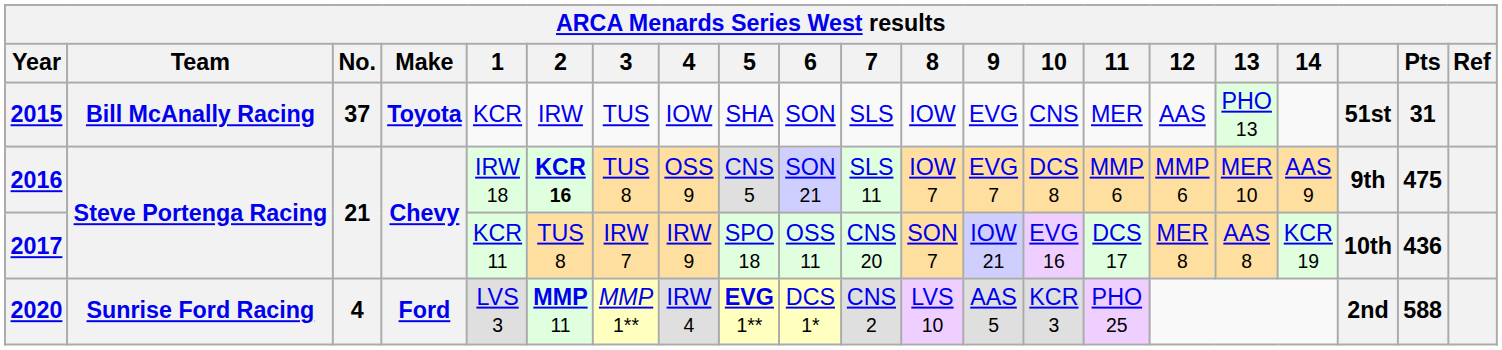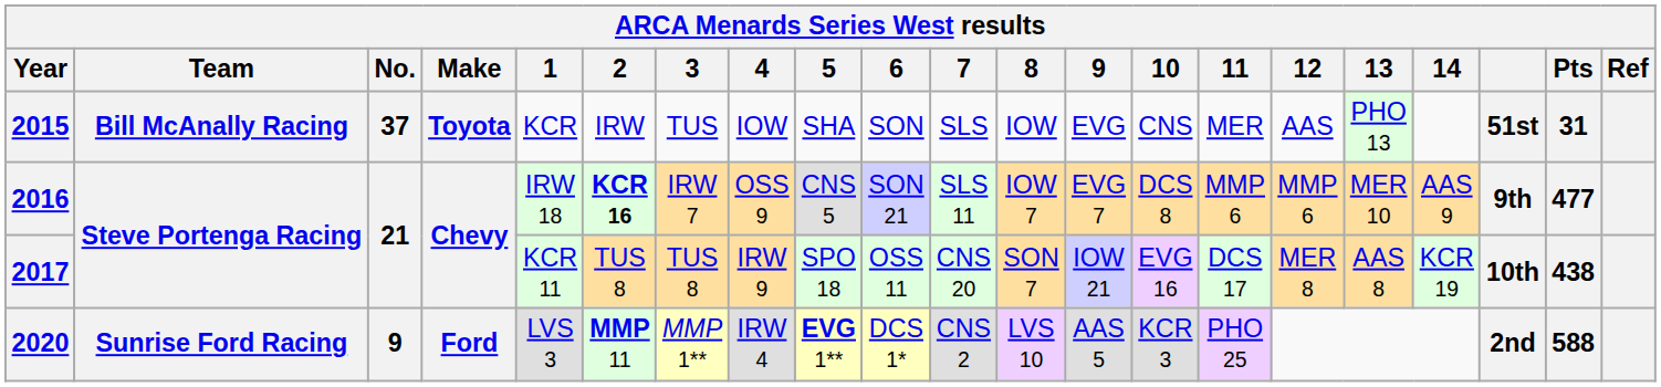 <table class="wikitable" style="text-align:center; font-size:75%">
 <tr>
 <th colspan=21><a href='#'>ARCA Menards Series West</a> results</th>
 </tr>
 <tr>
 <th>Year</th>
 <th>Team</th>
 <th>No.</th>
 <th>Make</th>
 <th>1</th>
 <th>2</th>
 <th>3</th>
 <th>4</th>
 <th>5</th>
 <th>6</th>
 <th>7</th>
 <th>8</th>
 <th>9</th>
 <th>10</th>
 <th>11</th>
 <th>12</th>
 <th>13</th>
 <th>14</th>
 <th></th>
 <th>Pts</th>
 <th>Ref</th>
 </tr>
 <tr>
 <th><a href='#'>2015</a></th>
 <th><a href='#'>Bill McAnally Racing</a></th>
 <th>37</th>
 <th><a href='#'>Toyota</a></th>
 <td><a href='#'>KCR</a></td>
 <td><a href='#'>IRW</a></td>
 <td><a href='#'>TUS</a></td>
 <td><a href='#'>IOW</a></td>
 <td><a href='#'>SHA</a></td>
 <td><a href='#'>SON</a></td>
 <td><a href='#'>SLS</a></td>
 <td><a href='#'>IOW</a></td>
 <td><a href='#'>EVG</a></td>
 <td><a href='#'>CNS</a></td>
 <td><a href='#'>MER</a></td>
 <td><a href='#'>AAS</a></td>
 <td style="background:#DFFFDF;"><a href='#'>PHO</a><br><small>13</small></td>
 <td></td>
 <th>51st</th>
 <th>31</th>
 <th></th>
 </tr>
 <tr>
 <th><a href='#'>2016</a></th>
 <th rowspan=2><a href='#'>Steve Portenga Racing</a></th>
 <th rowspan=2>21</th>
 <th rowspan=2><a href='#'>Chevy</a></th>
 <td style="background:#DFFFDF;"><a href='#'>IRW</a><br><small>18</small></td>
 <td style="background:#DFFFDF;"><strong><a href='#'>KCR</a><br><small>16</small></strong></td>
-<td style="background:#FFDF9F;"><a href='#'>TUS</a><br><small>8</small></td>
+<td style="background:#FFDF9F;"><a href='#'>IRW</a><br><small>7</small></td>
 <td style="background:#FFDF9F;"><a href='#'>OSS</a><br><small>9</small></td>
 <td style="background:#DFDFDF;"><a href='#'>CNS</a><br><small>5</small></td>
 <td style="background:#CFCFFF;"><a href='#'>SON</a><br><small>21</small></td>
 <td style="background:#DFFFDF;"><a href='#'>SLS</a><br><small>11</small></td>
 <td style="background:#FFDF9F;"><a href='#'>IOW</a><br><small>7</small></td>
 <td style="background:#FFDF9F;"><a href='#'>EVG</a><br><small>7</small></td>
 <td style="background:#FFDF9F;"><a href='#'>DCS</a><br><small>8</small></td>
 <td style="background:#FFDF9F;"><a href='#'>MMP</a><br><small>6</small></td>
 <td style="background:#FFDF9F;"><a href='#'>MMP</a><br><small>6</small></td>
 <td style="background:#FFDF9F;"><a href='#'>MER</a><br><small>10</small></td>
 <td style="background:#FFDF9F;"><a href='#'>AAS</a><br><small>9</small></td>
 <th>9th</th>
-<th>475</th>
+<th>477</th>
 <th></th>
 </tr>
 <tr>
 <th><a href='#'>2017</a></th>
 <td style="background:#DFFFDF;"><a href='#'>KCR</a><br><small>11</small></td>
 <td style="background:#FFDF9F;"><a href='#'>TUS</a><br><small>8</small></td>
-<td style="background:#FFDF9F;"><a href='#'>IRW</a><br><small>7</small></td>
+<td style="background:#FFDF9F;"><a href='#'>TUS</a><br><small>8</small></td>
 <td style="background:#FFDF9F;"><a href='#'>IRW</a><br><small>9</small></td>
 <td style="background:#DFFFDF;"><a href='#'>SPO</a><br><small>18</small></td>
 <td style="background:#DFFFDF;"><a href='#'>OSS</a><br><small>11</small></td>
 <td style="background:#DFFFDF;"><a href='#'>CNS</a><br><small>20</small></td>
 <td style="background:#FFDF9F;"><a href='#'>SON</a><br><small>7</small></td>
 <td style="background:#CFCFFF;"><a href='#'>IOW</a><br><small>21</small></td>
 <td style="background:#EFCFFF;"><a href='#'>EVG</a><br><small>16</small></td>
 <td style="background:#DFFFDF;"><a href='#'>DCS</a><br><small>17</small></td>
 <td style="background:#FFDF9F;"><a href='#'>MER</a><br><small>8</small></td>
 <td style="background:#FFDF9F;"><a href='#'>AAS</a><br><small>8</small></td>
 <td style="background:#DFFFDF;"><a href='#'>KCR</a><br><small>19</small></td>
 <th>10th</th>
-<th>436</th>
+<th>438</th>
 <th></th>
 </tr>
 <tr>
 <th><a href='#'>2020</a></th>
 <th><a href='#'>Sunrise Ford Racing</a></th>
-<th>4</th>
+<th>9</th>
 <th><a href='#'>Ford</a></th>
 <td style="background:#DFDFDF;"><a href='#'>LVS</a><br><small>3</small></td>
 <td style="background:#DFFFDF;"><strong><a href='#'>MMP</a></strong><br><small>11</small></td>
 <td style="background:#FFFFBF;"><em><a href='#'>MMP</a></em><br><small>1**</small></td>
 <td style="background:#DFDFDF;"><a href='#'>IRW</a><br><small>4</small></td>
 <td style="background:#FFFFBF;"><strong><a href='#'>EVG</a></strong><br><small>1**</small></td>
 <td style="background:#FFFFBF;"><a href='#'>DCS</a><br><small>1*</small></td>
 <td style="background:#DFDFDF;"><a href='#'>CNS</a><br><small>2</small></td>
 <td style="background:#EFCFFF;"><a href='#'>LVS</a><br><small>10</small></td>
 <td style="background:#DFDFDF;"><a href='#'>AAS</a><br><small>5</small></td>
 <td style="background:#DFDFDF;"><a href='#'>KCR</a><br><small>3</small></td>
 <td style="background:#EFCFFF;"><a href='#'>PHO</a><br><small>25</small></td>
 <td colspan=3></td>
 <th>2nd</th>
 <th>588</th>
 <th></th>
 </tr>
 </table>
